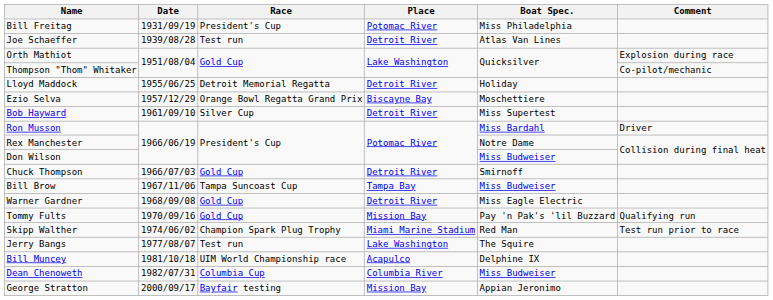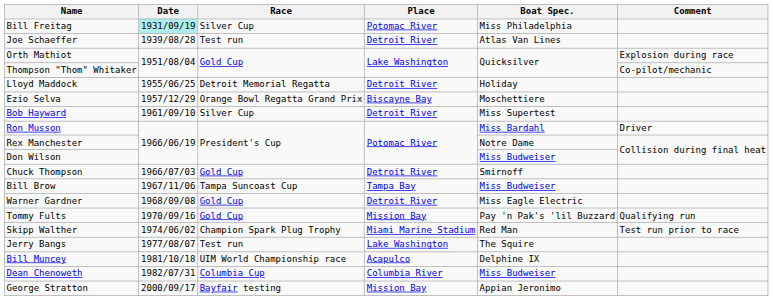 <table class="wikitable" style="font-size: 95%;">
 <tr>
 <th>Name</th>
 <th>Date</th>
 <th>Race</th>
 <th>Place</th>
 <th>Boat Spec.</th>
 <th>Comment</th>
 </tr>
 <tr>
 <td> Bill Freitag</td>
-<td>1931/09/19</td>
-<td>President's Cup</td>
+<td style="background: paleturquoise;">1931/09/19</td>
+<td>Silver Cup</td>
 <td><a href='#'>Potomac River</a></td>
 <td>Miss Philadelphia</td>
 <td></td>
 </tr>
 <tr>
 <td> Joe Schaeffer</td>
 <td>1939/08/28</td>
 <td>Test run</td>
 <td><a href='#'>Detroit River</a></td>
 <td>Atlas Van Lines</td>
 <td></td>
 </tr>
 <tr>
 <td> Orth Mathiot</td>
 <td rowspan=2>1951/08/04</td>
 <td rowspan=2><a href='#'>Gold Cup</a></td>
 <td rowspan=2><a href='#'>Lake Washington</a></td>
 <td rowspan=2>Quicksilver</td>
 <td>Explosion during race</td>
 </tr>
 <tr>
 <td> Thompson "Thom" Whitaker</td>
 <td>Co-pilot/mechanic</td>
 </tr>
 <tr>
 <td> Lloyd Maddock </td>
 <td>1955/06/25</td>
 <td>Detroit Memorial Regatta</td>
 <td><a href='#'>Detroit River</a></td>
 <td>Holiday</td>
 <td></td>
 </tr>
 <tr>
 <td> Ezio Selva </td>
 <td>1957/12/29</td>
 <td>Orange Bowl Regatta Grand Prix</td>
 <td><a href='#'>Biscayne Bay</a></td>
 <td>Moschettiere</td>
 <td></td>
 </tr>
 <tr>
 <td> <a href='#'>Bob Hayward</a></td>
 <td>1961/09/10</td>
 <td>Silver Cup</td>
 <td><a href='#'>Detroit River</a></td>
 <td>Miss Supertest</td>
 <td></td>
 </tr>
 <tr>
 <td> <a href='#'>Ron Musson</a></td>
 <td rowspan=3>1966/06/19</td>
 <td rowspan=3>President's Cup</td>
 <td rowspan=3><a href='#'>Potomac River</a></td>
 <td><a href='#'>Miss Bardahl</a></td>
 <td>Driver</td>
 </tr>
 <tr>
 <td> Rex Manchester </td>
 <td>Notre Dame</td>
 <td rowspan=2>Collision during final heat</td>
 </tr>
 <tr>
 <td> Don Wilson </td>
 <td><a href='#'>Miss Budweiser</a></td>
 </tr>
 <tr>
 <td> Chuck Thompson </td>
 <td>1966/07/03</td>
 <td><a href='#'>Gold Cup</a></td>
 <td><a href='#'>Detroit River</a></td>
 <td>Smirnoff</td>
 <td></td>
 </tr>
 <tr>
 <td> Bill Brow </td>
 <td>1967/11/06</td>
 <td>Tampa Suncoast Cup</td>
 <td><a href='#'>Tampa Bay</a></td>
 <td><a href='#'>Miss Budweiser</a></td>
 <td></td>
 </tr>
 <tr>
 <td> Warner Gardner </td>
 <td>1968/09/08</td>
 <td><a href='#'>Gold Cup</a></td>
 <td><a href='#'>Detroit River</a></td>
 <td>Miss Eagle Electric</td>
 <td></td>
 </tr>
 <tr>
 <td> Tommy Fults </td>
 <td>1970/09/16</td>
 <td><a href='#'>Gold Cup</a></td>
 <td><a href='#'>Mission Bay</a></td>
 <td>Pay 'n Pak's 'lil Buzzard</td>
 <td>Qualifying run</td>
 </tr>
 <tr>
 <td> Skipp Walther </td>
 <td>1974/06/02</td>
 <td>Champion Spark Plug Trophy</td>
 <td><a href='#'>Miami Marine Stadium</a></td>
 <td>Red Man</td>
 <td>Test run prior to race</td>
 </tr>
 <tr>
 <td> Jerry Bangs </td>
 <td>1977/08/07</td>
 <td>Test run</td>
 <td><a href='#'>Lake Washington</a></td>
 <td>The Squire</td>
 <td></td>
 </tr>
 <tr>
 <td> <a href='#'>Bill Muncey</a></td>
 <td>1981/10/18</td>
 <td>UIM World Championship race</td>
 <td><a href='#'>Acapulco</a></td>
 <td>Delphine IX</td>
 <td></td>
 </tr>
 <tr>
 <td> <a href='#'>Dean Chenoweth</a></td>
 <td>1982/07/31</td>
 <td><a href='#'>Columbia Cup</a></td>
 <td><a href='#'>Columbia River</a></td>
 <td><a href='#'>Miss Budweiser</a></td>
 <td></td>
 </tr>
 <tr>
 <td> George Stratton </td>
 <td>2000/09/17</td>
 <td><a href='#'>Bayfair</a> testing</td>
 <td><a href='#'>Mission Bay</a></td>
 <td>Appian Jeronimo</td>
 <td></td>
 </tr>
 </table>
